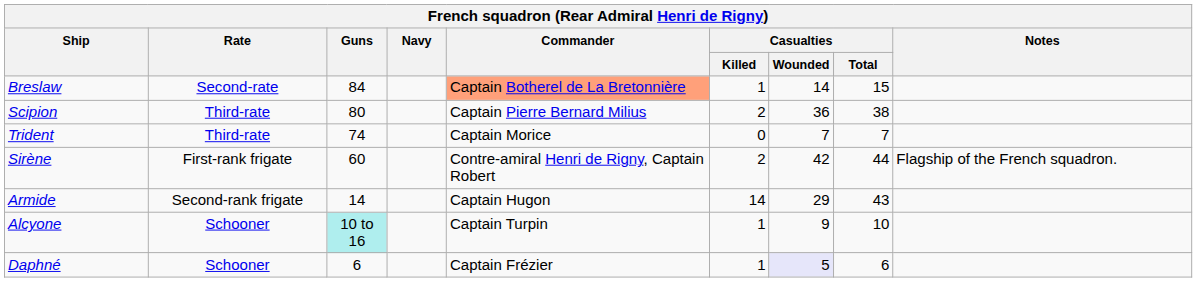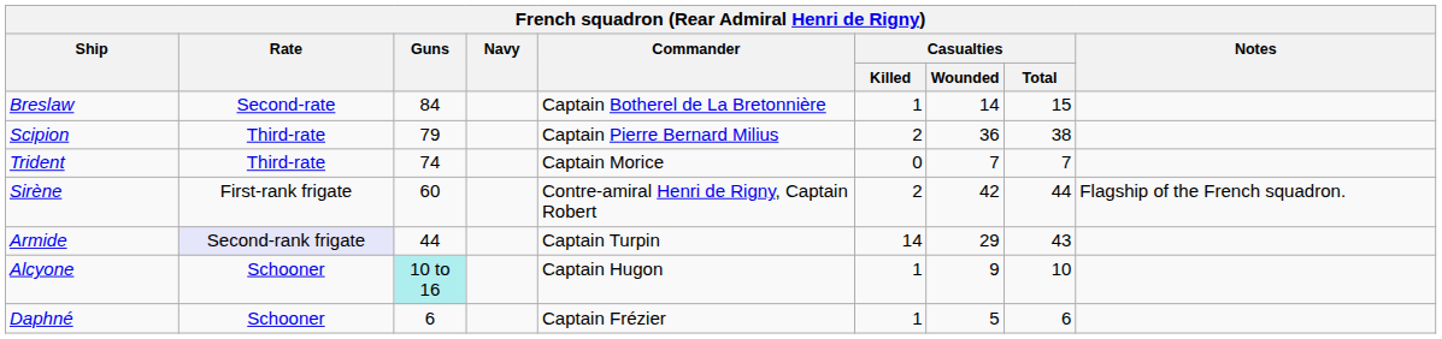 <table class="wikitable" style="width:100%;">
 <tr style="vertical-align:top;">
 <th colspan="11" bgcolor="white">French squadron (Rear Admiral <a href='#'>Henri de Rigny</a>)</th>
 </tr>
 <tr valign="top"|- style="vertical-align:top;">
 <th width="12%" align="center" rowspan="2"><small> Ship </small></th>
 <th width="15%" align="center" rowspan="2"><small> Rate </small></th>
 <th width="5%" align="center" rowspan="2"><small> Guns </small></th>
 <th width="5%" align="center" rowspan="2"><small> Navy </small></th>
 <th width="22%" align="center" rowspan="2"><small> Commander </small></th>
 <th width="15%" align="center" colspan="3"><small>Casualties</small></th>
 <th width="25%" align="center" rowspan="2"><small>Notes</small></th>
 </tr>
 <tr style="vertical-align:top;">
 <th width="5%" align="center"><small> Killed </small></th>
 <th width="5%" align="center"><small> Wounded </small></th>
 <th width="5%" align="center"><small> Total</small></th>
 </tr>
 <tr style="vertical-align:top;">
 <td align= left><a href='#'><em>Breslaw</em></a></td>
 <td align= center><a href='#'>Second-rate</a></td>
 <td align= center>84</td>
 <td align= center></td>
-<td align= left style="background: lightsalmon;">Captain <a href='#'>Botherel de La Bretonnière</a></td>
+<td align= left>Captain <a href='#'>Botherel de La Bretonnière</a></td>
 <td align= right>1</td>
 <td align= right>14</td>
 <td align= right>15</td>
 <td align= left></td>
 </tr>
 <tr style="vertical-align:top;">
 <td align= left><a href='#'><em>Scipion</em></a></td>
 <td align= center><a href='#'>Third-rate</a></td>
-<td align= center>80</td>
+<td align= center>79</td>
 <td align= center></td>
 <td align= left>Captain <a href='#'>Pierre Bernard Milius</a></td>
 <td align= right>2</td>
 <td align= right>36</td>
 <td align= right>38</td>
 <td align= left></td>
 </tr>
 <tr style="vertical-align:top;">
 <td align= left><a href='#'><em>Trident</em></a></td>
 <td align= center><a href='#'>Third-rate</a></td>
 <td align= center>74</td>
 <td align= center></td>
 <td align= left>Captain Morice</td>
 <td align= right>0</td>
 <td align= right>7</td>
 <td align= right>7</td>
 <td align= left></td>
 </tr>
 <tr style="vertical-align:top;">
 <td align= left><a href='#'><em>Sirène</em></a></td>
 <td align= center>First-rank frigate</td>
 <td align= center>60</td>
 <td align= center></td>
 <td align= left>Contre-amiral <a href='#'>Henri de Rigny</a>, Captain Robert</td>
 <td align= right>2</td>
 <td align= right>42</td>
 <td align= right>44</td>
 <td align= left>Flagship of the French squadron.</td>
 </tr>
 <tr style="vertical-align:top;">
 <td align= left><a href='#'><em>Armide</em></a></td>
-<td align= center>Second-rank frigate</td>
-<td align= center>14</td>
+<td align= center style="background: lavender;">Second-rank frigate</td>
+<td align= center>44</td>
 <td align= center></td>
-<td align= left>Captain Hugon</td>
+<td align= left>Captain Turpin</td>
 <td align= right>14</td>
 <td align= right>29</td>
 <td align= right>43</td>
 <td align= left></td>
 </tr>
 <tr style="vertical-align:top;">
 <td align= left><a href='#'><em>Alcyone</em></a></td>
 <td align= center><a href='#'>Schooner</a></td>
 <td align= center style="background: paleturquoise;">10 to 16</td>
 <td align= center></td>
-<td align= left>Captain Turpin</td>
+<td align= left>Captain Hugon</td>
 <td align= right>1</td>
 <td align= right>9</td>
 <td align= right>10</td>
 <td align= left></td>
 </tr>
 <tr style="vertical-align:top;">
 <td align= left><a href='#'><em>Daphné</em></a></td>
 <td align= center><a href='#'>Schooner</a></td>
 <td align= center>6</td>
 <td align= center></td>
 <td align= left>Captain Frézier</td>
 <td align= right>1</td>
-<td align= right style="background: lavender;">5</td>
+<td align= right>5</td>
 <td align= right>6</td>
 <td align= left></td>
 </tr>
 </table>
